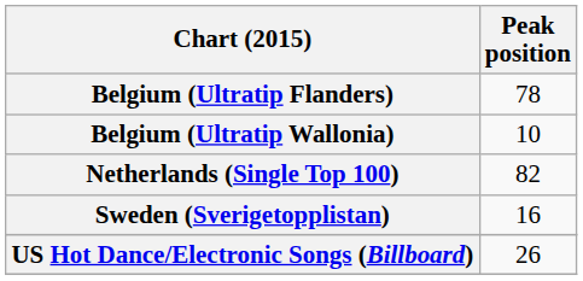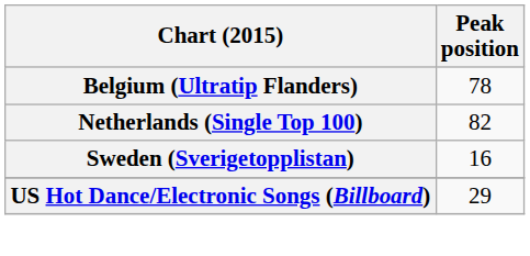 <table class="wikitable sortable plainrowheaders" style="text-align:center;">
 <tr>
 <th>Chart (2015)</th>
 <th>Peak<br>position</th>
 </tr>
 <tr>
 <th scope="row">Belgium (<a href='#'>Ultratip</a> Flanders)</th>
 <td>78</td>
-</tr>
-<tr>
-<th scope="row">Belgium (<a href='#'>Ultratip</a> Wallonia)</th>
-<td>10</td>
 </tr>
 <tr>
 <th scope="row">Netherlands (<a href='#'>Single Top 100</a>)</th>
 <td>82</td>
 </tr>
 <tr>
 <th scope="row">Sweden (<a href='#'>Sverigetopplistan</a>)</th>
 <td>16</td>
 </tr>
 <tr>
 </tr>
 <tr>
 </tr>
 <tr>
 <th scope="row">US <a href='#'>Hot Dance/Electronic Songs</a> (<em><a href='#'>Billboard</a></em>)</th>
-<td>26</td>
+<td>29</td>
 </tr>
 <tr>
 </tr>
 </table>
